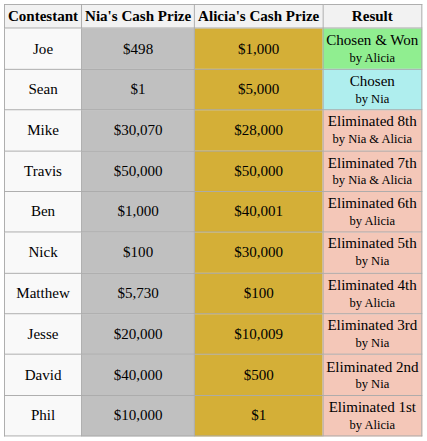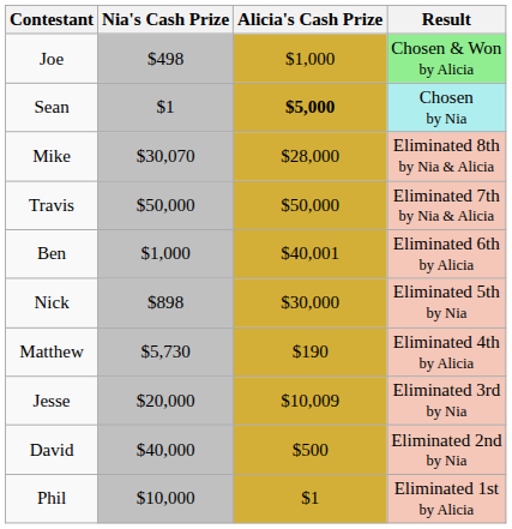 <table class="wikitable sortable" style="text-align: center; width: auto;">
 <tr>
 <th>Contestant</th>
 <th>Nia's Cash Prize</th>
 <th>Alicia's Cash Prize</th>
 <th class="unsortable">Result</th>
 </tr>
 <tr>
 <td>Joe</td>
 <td style="background:#C0C0C0;">$498</td>
 <td style="background:#D4AF37;">$1,000</td>
 <td style="background:#90EE90;">Chosen & Won<br><small>by Alicia</small></td>
 </tr>
 <tr>
 <td>Sean</td>
 <td style="background:#C0C0C0;">$1</td>
-<td style="background:#D4AF37;">$5,000</td>
+<td style="background:#D4AF37;"><strong>$5,000</strong></td>
 <td style="background:#AFEEEE;">Chosen <br><small>by Nia</small></td>
 </tr>
 <tr>
 <td>Mike</td>
 <td style="background:#C0C0C0;">$30,070</td>
 <td style="background:#D4AF37;">$28,000</td>
 <td style="background:#f4c7b8;">Eliminated 8th <br><small>by Nia & Alicia</small></td>
 </tr>
 <tr>
 <td>Travis</td>
 <td style="background:#C0C0C0;">$50,000</td>
 <td style="background:#D4AF37;">$50,000</td>
 <td style="background:#f4c7b8;">Eliminated 7th <br><small>by Nia & Alicia</small></td>
 </tr>
 <tr>
 <td>Ben</td>
 <td style="background:#C0C0C0;">$1,000</td>
 <td style="background:#D4AF37;">$40,001</td>
 <td style="background:#f4c7b8;">Eliminated 6th <br><small>by Alicia</small></td>
 </tr>
 <tr>
 <td>Nick</td>
-<td style="background:#C0C0C0;">$100</td>
+<td style="background:#C0C0C0;">$898</td>
 <td style="background:#D4AF37;">$30,000</td>
 <td style="background:#f4c7b8;">Eliminated 5th <br><small>by Nia</small></td>
 </tr>
 <tr>
 <td>Matthew</td>
 <td style="background:#C0C0C0;">$5,730</td>
-<td style="background:#D4AF37;">$100</td>
+<td style="background:#D4AF37;">$190</td>
 <td style="background:#f4c7b8;">Eliminated 4th <br><small>by Alicia</small></td>
 </tr>
 <tr>
 <td>Jesse</td>
 <td style="background:#C0C0C0;">$20,000</td>
 <td style="background:#D4AF37;">$10,009</td>
 <td style="background:#f4c7b8;">Eliminated 3rd <br><small>by Nia</small></td>
 </tr>
 <tr>
 <td>David</td>
 <td style="background:#C0C0C0;">$40,000</td>
 <td style="background:#D4AF37;">$500</td>
 <td style="background:#f4c7b8;">Eliminated 2nd <br><small>by Nia</small></td>
 </tr>
 <tr>
 <td>Phil</td>
 <td style="background:#C0C0C0;">$10,000</td>
 <td style="background:#D4AF37;">$1</td>
 <td style="background:#f4c7b8;">Eliminated 1st <br><small>by Alicia</small></td>
 </tr>
 </table>
